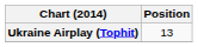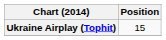 <table class="wikitable plainrowheaders sortable" style="text-align:center">
 <tr>
 <th scope="col">Chart (2014)</th>
 <th scope="col">Position</th>
 </tr>
 <tr>
 <th scope="row">Ukraine Airplay (<a href='#'>Tophit</a>)</th>
-<td style="text-align:center;">13</td>
+<td style="text-align:center;">15</td>
 </tr>
 <tr>
 </tr>
 </table>
